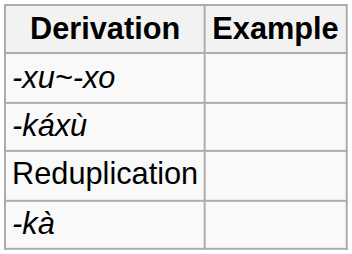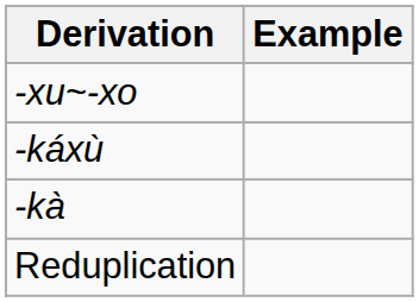 <table class="wikitable">
 <tr>
 <th>Derivation </th>
 <th>Example</th>
 </tr>
 <tr>
 <td><em>-xu~-xo</em></td>
 <td></td>
 </tr>
 <tr>
 <td><em>-káxù</em></td>
 <td></td>
 </tr>
 <tr>
+<td><em>-kà</em></td>
+<td></td>
+</tr>
+<tr>
 <td>Reduplication</td>
 <td></td>
 </tr>
-<tr>
-<td><em>-kà</em></td>
-<td></td>
-</tr>
 </table>
